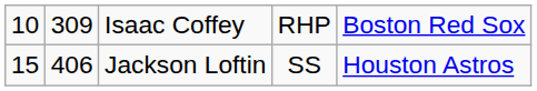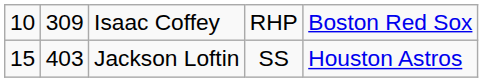 <table class="wikitable">
 <tr align="center">
 <td>10</td>
 <td>309</td>
 <td align="left">Isaac Coffey</td>
 <td>RHP</td>
 <td align="left"><a href='#'>Boston Red Sox</a></td>
 </tr>
 <tr align="center">
 <td>15</td>
-<td>406</td>
+<td>403</td>
 <td align="left">Jackson Loftin</td>
 <td>SS</td>
 <td align="left"><a href='#'>Houston Astros</a></td>
 </tr>
 </table>
